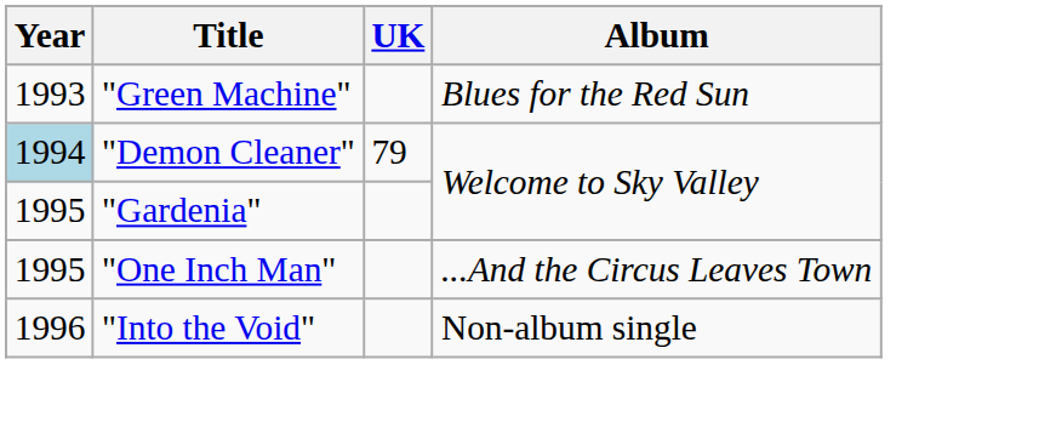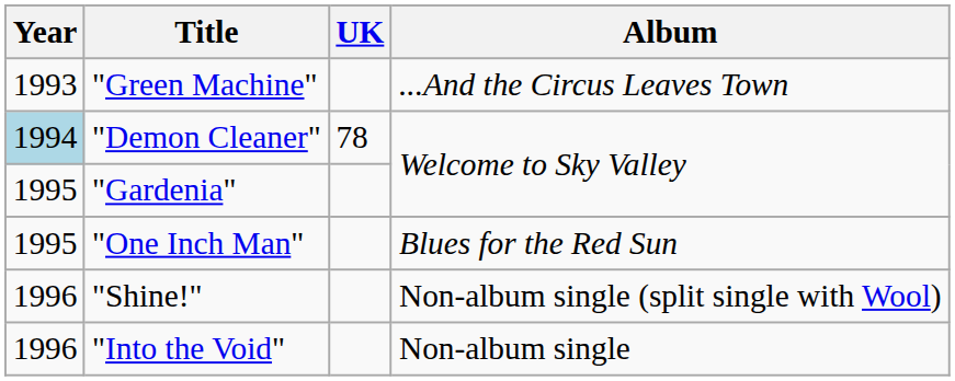 <table class="wikitable" style="font-size: 95%;">
 <tr>
 <th>Year</th>
 <th>Title</th>
 <th><a href='#'>UK</a></th>
 <th>Album</th>
 </tr>
 <tr>
 <td>1993</td>
 <td>"<a href='#'>Green Machine</a>"</td>
 <td></td>
-<td><em>Blues for the Red Sun</em></td>
+<td><em>...And the Circus Leaves Town</em></td>
 </tr>
 <tr>
 <td style="background: lightblue;">1994</td>
 <td>"<a href='#'>Demon Cleaner</a>"</td>
-<td>79</td>
+<td>78</td>
 <td rowspan="2"><em>Welcome to Sky Valley</em></td>
 </tr>
 <tr>
 <td>1995</td>
 <td>"<a href='#'>Gardenia</a>"</td>
 <td></td>
 </tr>
 <tr>
 <td>1995</td>
 <td>"<a href='#'>One Inch Man</a>"</td>
 <td></td>
-<td><em>...And the Circus Leaves Town</em></td>
+<td><em>Blues for the Red Sun</em></td>
+</tr>
+<tr>
+<td>1996</td>
+<td>"Shine!"</td>
+<td></td>
+<td>Non-album single (split single with <a href='#'>Wool</a>)</td>
 </tr>
 <tr>
 <td>1996</td>
 <td>"<a href='#'>Into the Void</a>"</td>
 <td></td>
 <td>Non-album single</td>
 </tr>
 </table>
